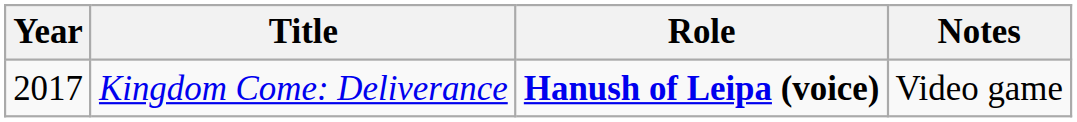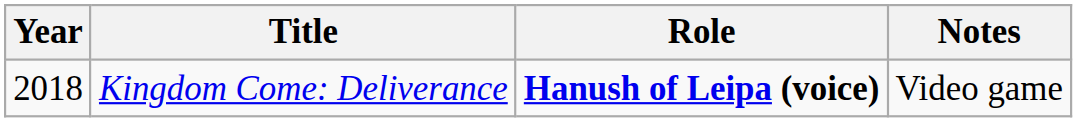 <table class="wikitable">
 <tr>
 <th>Year</th>
 <th>Title</th>
 <th>Role</th>
 <th>Notes</th>
 </tr>
 <tr>
-<td>2017</td>
+<td>2018</td>
 <td><em><a href='#'>Kingdom Come: Deliverance</a></em></td>
 <td><strong><a href='#'>Hanush of Leipa</a> (voice)</strong></td>
 <td>Video game</td>
 </tr>
 </table>
